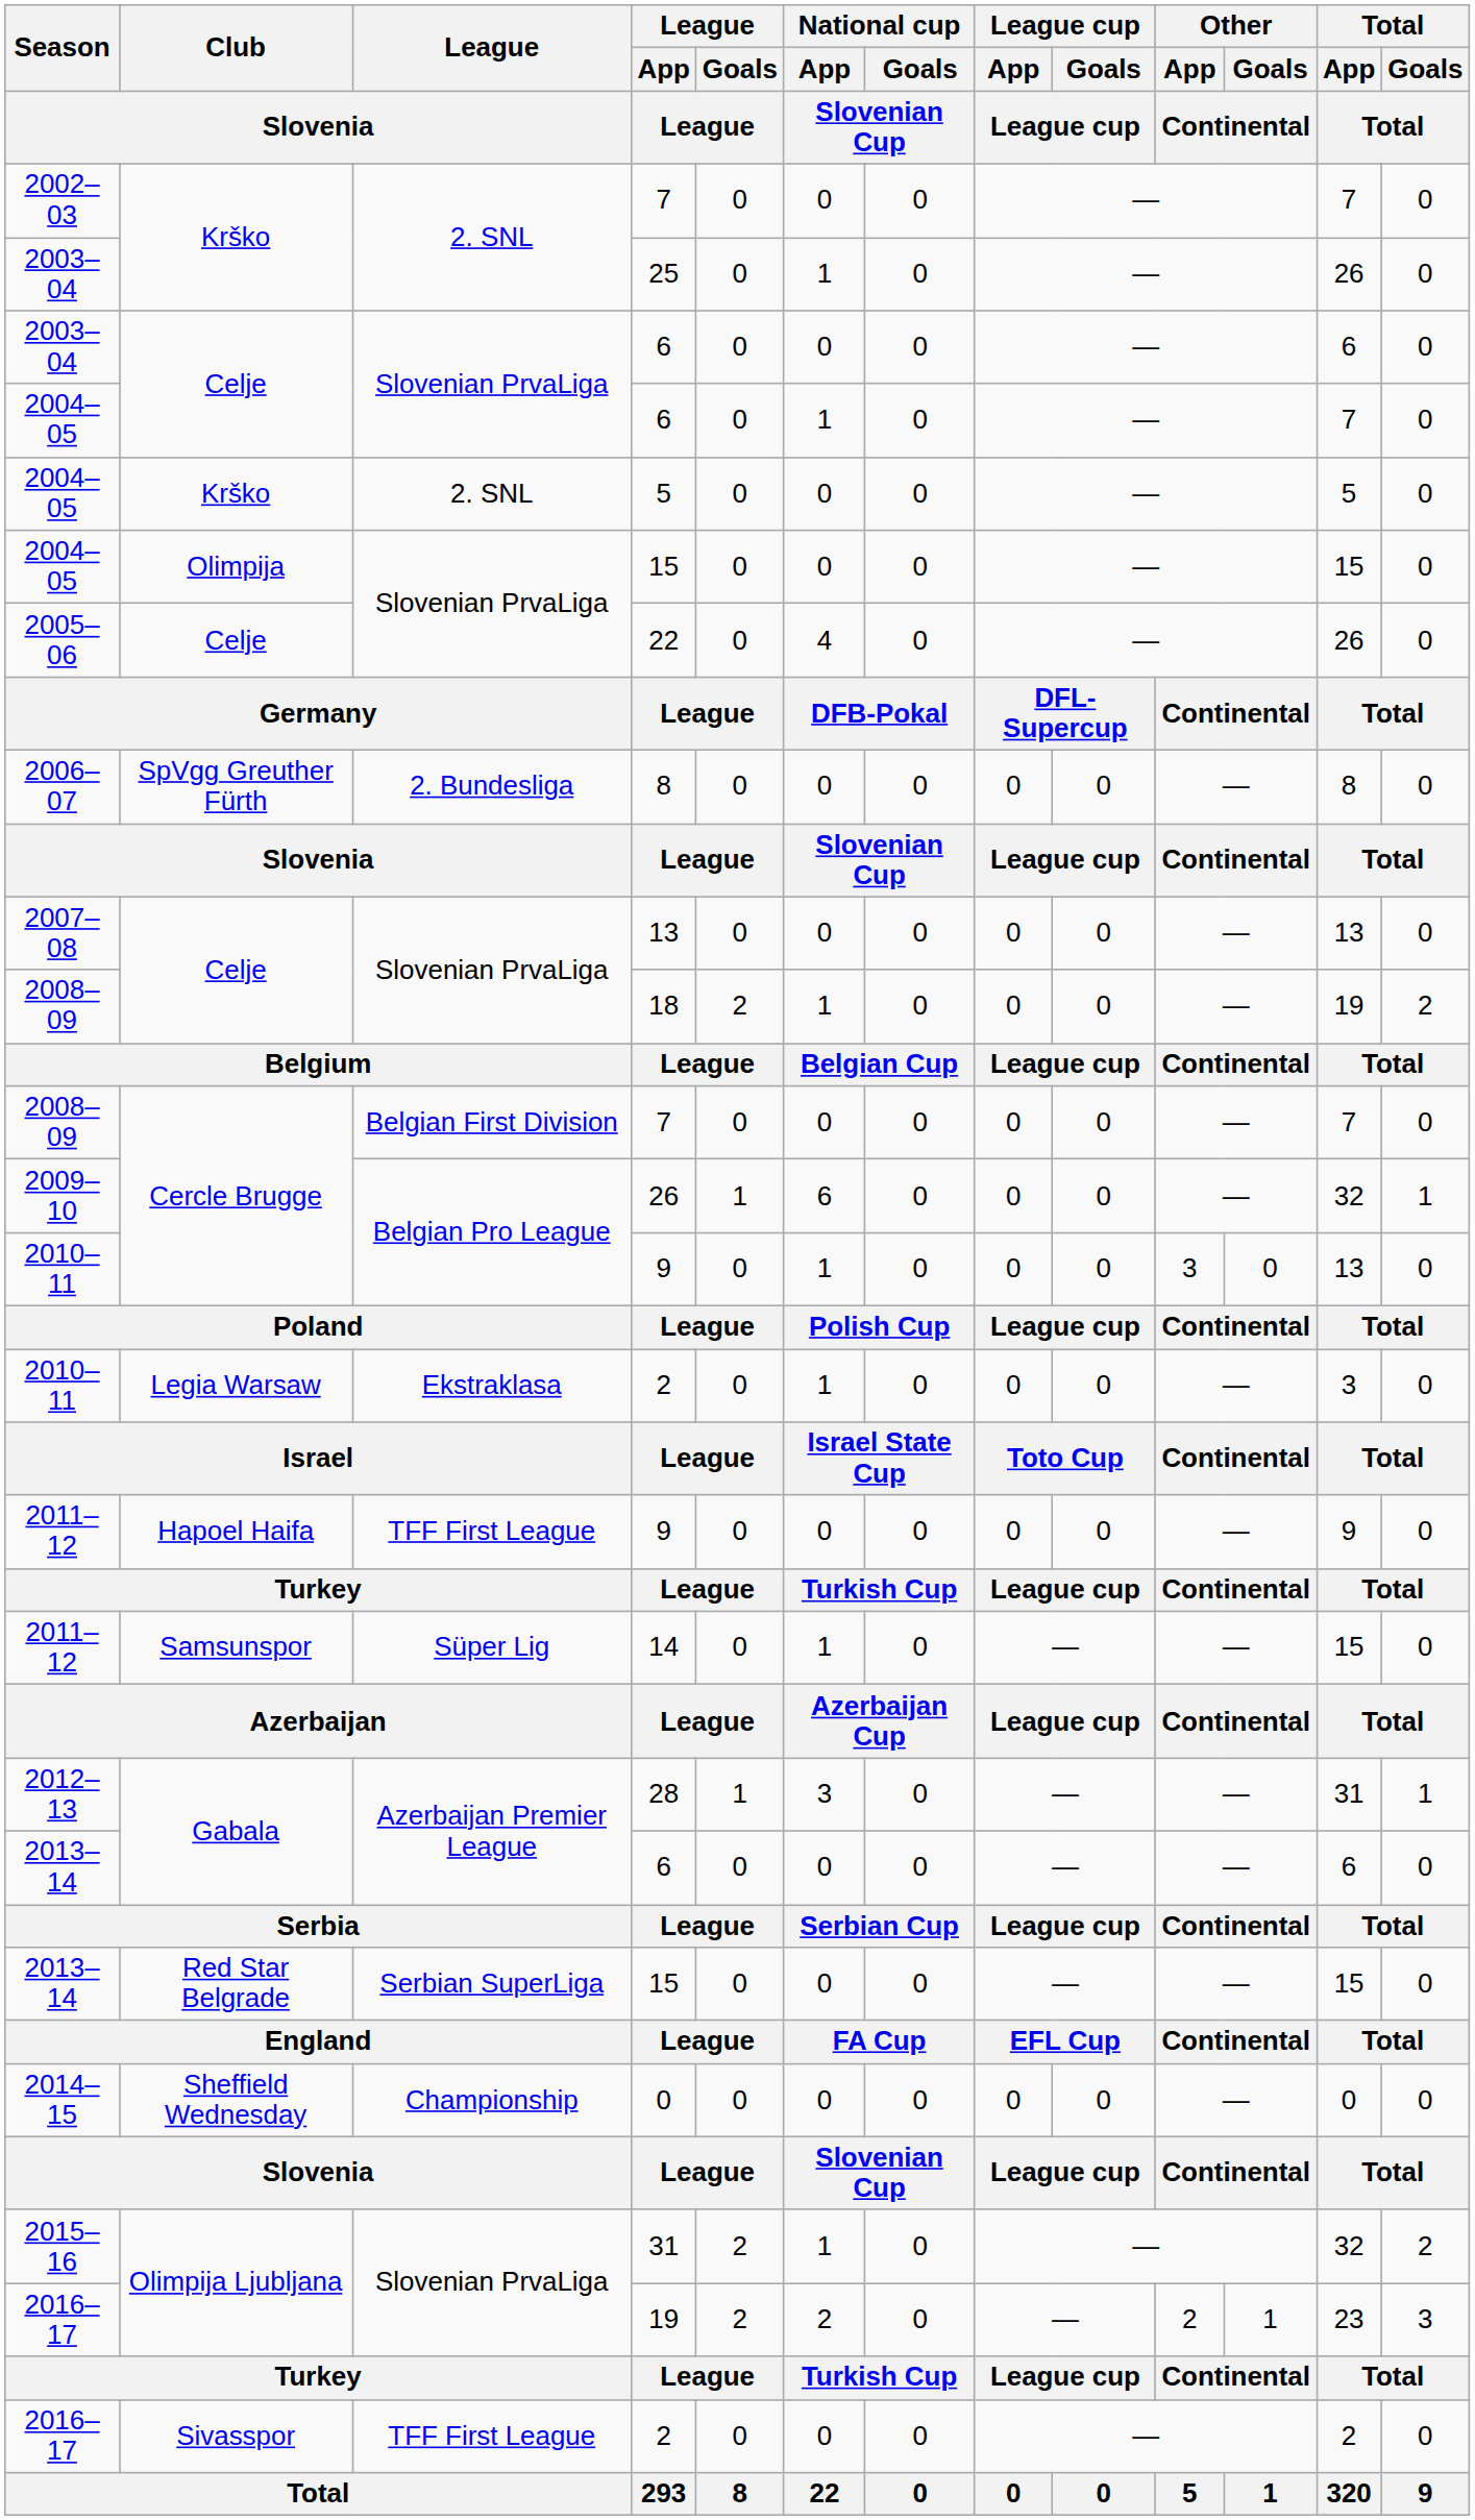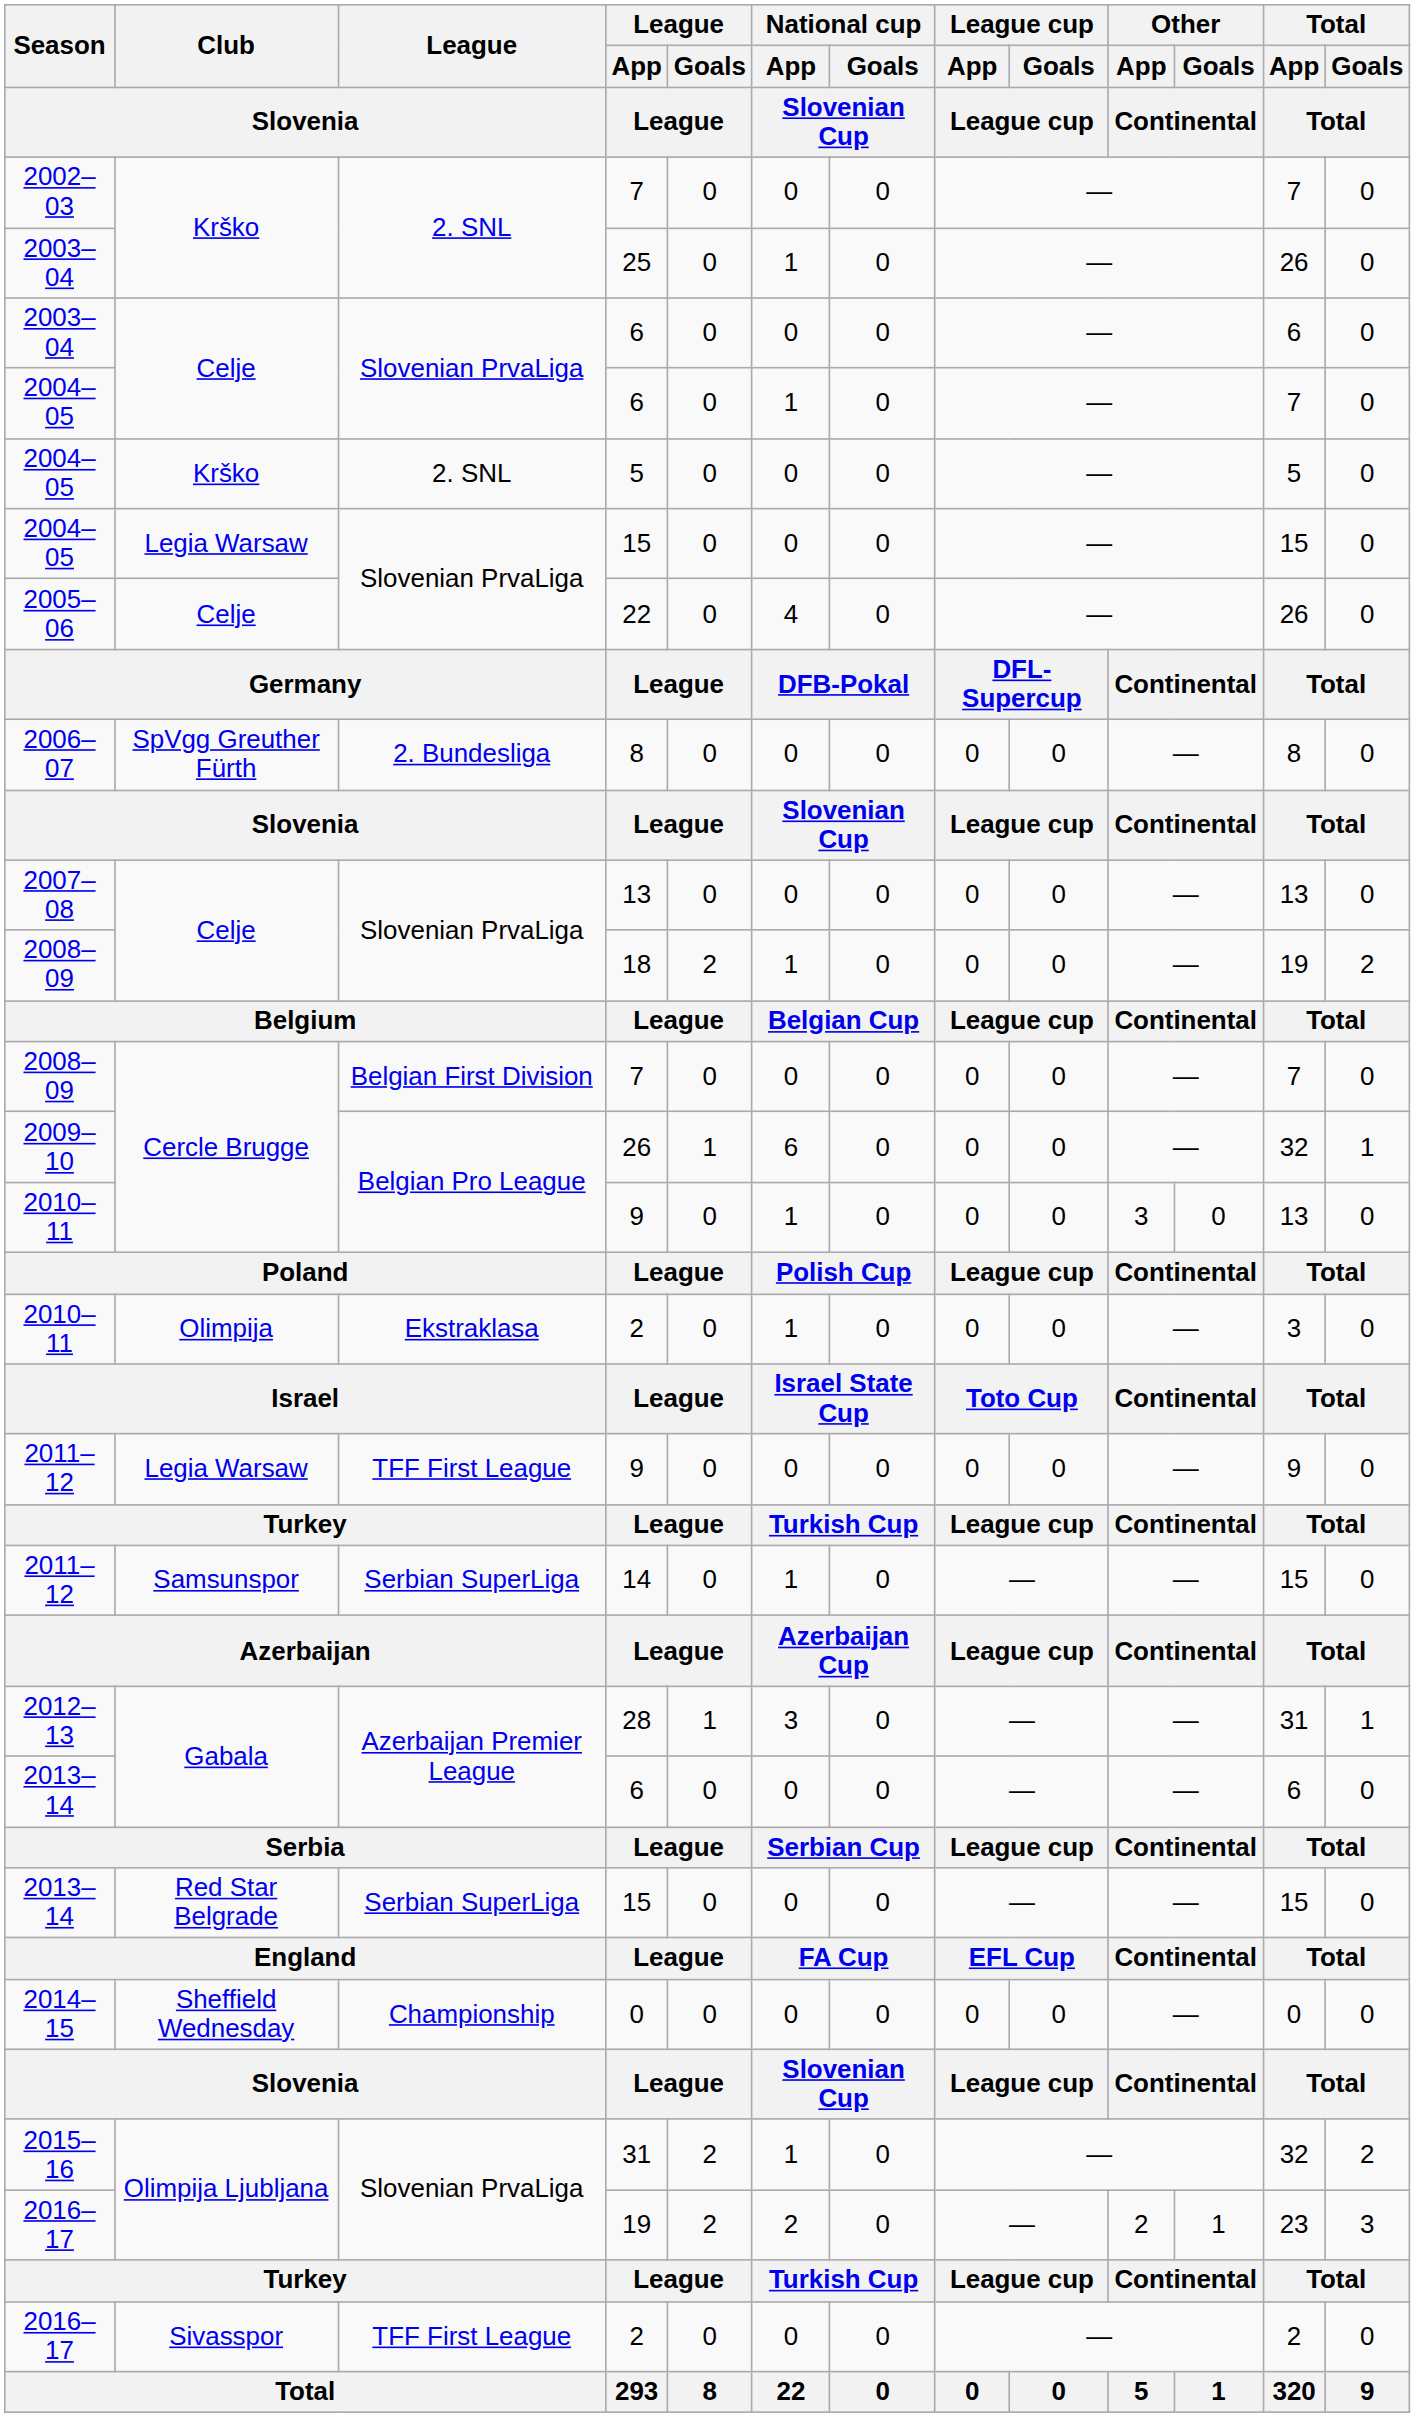 <table class="wikitable" style="text-align:center">
 <tr>
 <th rowspan=2>Season</th>
 <th ! rowspan=2>Club</th>
 <th ! rowspan=2>League</th>
 <th ! colspan=2>League</th>
 <th ! colspan=2>National cup</th>
 <th ! colspan=2>League cup</th>
 <th ! colspan=2>Other</th>
 <th colspan=3>Total</th>
 </tr>
 <tr>
 <th>App</th>
 <th>Goals</th>
 <th>App</th>
 <th>Goals</th>
 <th>App</th>
 <th>Goals</th>
 <th>App</th>
 <th>Goals</th>
 <th>App</th>
 <th>Goals</th>
 </tr>
 <tr>
 <th colspan=3>Slovenia</th>
 <th ! colspan=2>League</th>
 <th ! colspan=2><a href='#'>Slovenian Cup</a></th>
 <th ! colspan=2>League cup</th>
 <th ! colspan=2>Continental</th>
 <th colspan=3>Total</th>
 </tr>
 <tr align=center>
 <td><a href='#'>2002–03</a></td>
 <td rowspan="2"><a href='#'>Krško</a></td>
 <td rowspan="2"><a href='#'>2. SNL</a></td>
 <td>7</td>
 <td>0</td>
 <td>0</td>
 <td>0</td>
 <td colspan="4">—</td>
 <td>7</td>
 <td>0</td>
 </tr>
 <tr align=center>
 <td><a href='#'>2003–04</a></td>
 <td>25</td>
 <td>0</td>
 <td>1</td>
 <td>0</td>
 <td colspan="4">—</td>
 <td>26</td>
 <td>0</td>
 </tr>
 <tr align=center>
 <td><a href='#'>2003–04</a></td>
 <td rowspan="2"><a href='#'>Celje</a></td>
 <td rowspan="2"><a href='#'>Slovenian PrvaLiga</a></td>
 <td>6</td>
 <td>0</td>
 <td>0</td>
 <td>0</td>
 <td colspan="4">—</td>
 <td>6</td>
 <td>0</td>
 </tr>
 <tr align=center>
 <td><a href='#'>2004–05</a></td>
 <td>6</td>
 <td>0</td>
 <td>1</td>
 <td>0</td>
 <td colspan="4">—</td>
 <td>7</td>
 <td>0</td>
 </tr>
 <tr align=center>
 <td><a href='#'>2004–05</a></td>
 <td><a href='#'>Krško</a></td>
 <td>2. SNL</td>
 <td>5</td>
 <td>0</td>
 <td>0</td>
 <td>0</td>
 <td colspan="4">—</td>
 <td>5</td>
 <td>0</td>
 </tr>
 <tr align=center>
 <td><a href='#'>2004–05</a></td>
-<td><a href='#'>Olimpija</a></td>
+<td><a href='#'>Legia Warsaw</a></td>
 <td rowspan="2">Slovenian PrvaLiga</td>
 <td>15</td>
 <td>0</td>
 <td>0</td>
 <td>0</td>
 <td colspan="4">—</td>
 <td>15</td>
 <td>0</td>
 </tr>
 <tr align=center>
 <td><a href='#'>2005–06</a></td>
 <td><a href='#'>Celje</a></td>
 <td>22</td>
 <td>0</td>
 <td>4</td>
 <td>0</td>
 <td colspan="4">—</td>
 <td>26</td>
 <td>0</td>
 </tr>
 <tr>
 <th colspan=3>Germany</th>
 <th ! colspan=2>League</th>
 <th ! colspan=2><a href='#'>DFB-Pokal</a></th>
 <th ! colspan=2><a href='#'>DFL-Supercup</a></th>
 <th ! colspan=2>Continental</th>
 <th colspan=3>Total</th>
 </tr>
 <tr align=center>
 <td><a href='#'>2006–07</a></td>
 <td><a href='#'>SpVgg Greuther Fürth</a></td>
 <td><a href='#'>2. Bundesliga</a></td>
 <td>8</td>
 <td>0</td>
 <td>0</td>
 <td>0</td>
 <td>0</td>
 <td>0</td>
 <td colspan="2">—</td>
 <td>8</td>
 <td>0</td>
 </tr>
 <tr>
 <th colspan=3>Slovenia</th>
 <th ! colspan=2>League</th>
 <th ! colspan=2><a href='#'>Slovenian Cup</a></th>
 <th ! colspan=2>League cup</th>
 <th ! colspan=2>Continental</th>
 <th colspan=3>Total</th>
 </tr>
 <tr align=center>
 <td><a href='#'>2007–08</a></td>
 <td rowspan="2"><a href='#'>Celje</a></td>
 <td rowspan="2">Slovenian PrvaLiga</td>
 <td>13</td>
 <td>0</td>
 <td>0</td>
 <td>0</td>
 <td>0</td>
 <td>0</td>
 <td colspan="2">—</td>
 <td>13</td>
 <td>0</td>
 </tr>
 <tr align=center>
 <td><a href='#'>2008–09</a></td>
 <td>18</td>
 <td>2</td>
 <td>1</td>
 <td>0</td>
 <td>0</td>
 <td>0</td>
 <td colspan="2">—</td>
 <td>19</td>
 <td>2</td>
 </tr>
 <tr>
 <th colspan=3>Belgium</th>
 <th ! colspan=2>League</th>
 <th ! colspan=2><a href='#'>Belgian Cup</a></th>
 <th ! colspan=2>League cup</th>
 <th ! colspan=2>Continental</th>
 <th colspan=3>Total</th>
 </tr>
 <tr align=center>
 <td><a href='#'>2008–09</a></td>
 <td rowspan="3"><a href='#'>Cercle Brugge</a></td>
 <td><a href='#'>Belgian First Division</a></td>
 <td>7</td>
 <td>0</td>
 <td>0</td>
 <td>0</td>
 <td>0</td>
 <td>0</td>
 <td colspan="2">—</td>
 <td>7</td>
 <td>0</td>
 </tr>
 <tr align=center>
 <td><a href='#'>2009–10</a></td>
 <td rowspan="2"><a href='#'>Belgian Pro League</a></td>
 <td>26</td>
 <td>1</td>
 <td>6</td>
 <td>0</td>
 <td>0</td>
 <td>0</td>
 <td colspan="2">—</td>
 <td>32</td>
 <td>1</td>
 </tr>
 <tr align=center>
 <td><a href='#'>2010–11</a></td>
 <td>9</td>
 <td>0</td>
 <td>1</td>
 <td>0</td>
 <td>0</td>
 <td>0</td>
 <td>3</td>
 <td>0</td>
 <td>13</td>
 <td>0</td>
 </tr>
 <tr>
 <th colspan=3>Poland</th>
 <th ! colspan=2>League</th>
 <th ! colspan=2><a href='#'>Polish Cup</a></th>
 <th ! colspan=2>League cup</th>
 <th ! colspan=2>Continental</th>
 <th colspan=3>Total</th>
 </tr>
 <tr align=center>
 <td><a href='#'>2010–11</a></td>
-<td><a href='#'>Legia Warsaw</a></td>
+<td><a href='#'>Olimpija</a></td>
 <td><a href='#'>Ekstraklasa</a></td>
 <td>2</td>
 <td>0</td>
 <td>1</td>
 <td>0</td>
 <td>0</td>
 <td>0</td>
 <td colspan="2">—</td>
 <td>3</td>
 <td>0</td>
 </tr>
 <tr>
 <th colspan=3>Israel</th>
 <th ! colspan=2>League</th>
 <th ! colspan=2><a href='#'>Israel State Cup</a></th>
 <th ! colspan=2><a href='#'>Toto Cup</a></th>
 <th ! colspan=2>Continental</th>
 <th colspan=3>Total</th>
 </tr>
 <tr align=center>
 <td><a href='#'>2011–12</a></td>
-<td><a href='#'>Hapoel Haifa</a></td>
+<td><a href='#'>Legia Warsaw</a></td>
 <td><a href='#'>TFF First League</a></td>
 <td>9</td>
 <td>0</td>
 <td>0</td>
 <td>0</td>
 <td>0</td>
 <td>0</td>
 <td colspan="2">—</td>
 <td>9</td>
 <td>0</td>
 </tr>
 <tr>
 <th colspan=3>Turkey</th>
 <th ! colspan=2>League</th>
 <th ! colspan=2><a href='#'>Turkish Cup</a></th>
 <th ! colspan=2>League cup</th>
 <th ! colspan=2>Continental</th>
 <th colspan=3>Total</th>
 </tr>
 <tr align=center>
 <td><a href='#'>2011–12</a></td>
 <td><a href='#'>Samsunspor</a></td>
-<td><a href='#'>Süper Lig</a></td>
+<td><a href='#'>Serbian SuperLiga</a></td>
 <td>14</td>
 <td>0</td>
 <td>1</td>
 <td>0</td>
 <td colspan="2">—</td>
 <td colspan="2">—</td>
 <td>15</td>
 <td>0</td>
 </tr>
 <tr>
 <th colspan=3>Azerbaijan</th>
 <th ! colspan=2>League</th>
 <th ! colspan=2><a href='#'>Azerbaijan Cup</a></th>
 <th ! colspan=2>League cup</th>
 <th ! colspan=2>Continental</th>
 <th colspan=3>Total</th>
 </tr>
 <tr align=center>
 <td><a href='#'>2012–13</a></td>
 <td rowspan="2"><a href='#'>Gabala</a></td>
 <td rowspan="2"><a href='#'>Azerbaijan Premier League</a></td>
 <td>28</td>
 <td>1</td>
 <td>3</td>
 <td>0</td>
 <td colspan="2">—</td>
 <td colspan="2">—</td>
 <td>31</td>
 <td>1</td>
 </tr>
 <tr align=center>
 <td><a href='#'>2013–14</a></td>
 <td>6</td>
 <td>0</td>
 <td>0</td>
 <td>0</td>
 <td colspan="2">—</td>
 <td colspan="2">—</td>
 <td>6</td>
 <td>0</td>
 </tr>
 <tr>
 <th colspan=3>Serbia</th>
 <th ! colspan=2>League</th>
 <th ! colspan=2><a href='#'>Serbian Cup</a></th>
 <th ! colspan=2>League cup</th>
 <th ! colspan=2>Continental</th>
 <th colspan=3>Total</th>
 </tr>
 <tr align=center>
 <td><a href='#'>2013–14</a></td>
 <td><a href='#'>Red Star Belgrade</a></td>
 <td><a href='#'>Serbian SuperLiga</a></td>
 <td>15</td>
 <td>0</td>
 <td>0</td>
 <td>0</td>
 <td colspan="2">—</td>
 <td colspan="2">—</td>
 <td>15</td>
 <td>0</td>
 </tr>
 <tr>
 <th colspan=3>England</th>
 <th ! colspan=2>League</th>
 <th ! colspan=2><a href='#'>FA Cup</a></th>
 <th ! colspan=2><a href='#'>EFL Cup</a></th>
 <th ! colspan=2>Continental</th>
 <th colspan=3>Total</th>
 </tr>
 <tr align=center>
 <td><a href='#'>2014–15</a></td>
 <td><a href='#'>Sheffield Wednesday</a></td>
 <td><a href='#'>Championship</a></td>
 <td>0</td>
 <td>0</td>
 <td>0</td>
 <td>0</td>
 <td>0</td>
 <td>0</td>
 <td colspan="2">—</td>
 <td>0</td>
 <td>0</td>
 </tr>
 <tr>
 <th colspan=3>Slovenia</th>
 <th ! colspan=2>League</th>
 <th ! colspan=2><a href='#'>Slovenian Cup</a></th>
 <th ! colspan=2>League cup</th>
 <th ! colspan=2>Continental</th>
 <th colspan=3>Total</th>
 </tr>
 <tr align=center>
 <td><a href='#'>2015–16</a></td>
 <td rowspan="2"><a href='#'>Olimpija Ljubljana</a></td>
 <td rowspan="2">Slovenian PrvaLiga</td>
 <td>31</td>
 <td>2</td>
 <td>1</td>
 <td>0</td>
 <td colspan="4">—</td>
 <td>32</td>
 <td>2</td>
 </tr>
 <tr align=center>
 <td><a href='#'>2016–17</a></td>
 <td>19</td>
 <td>2</td>
 <td>2</td>
 <td>0</td>
 <td colspan="2">—</td>
 <td>2</td>
 <td>1</td>
 <td>23</td>
 <td>3</td>
 </tr>
 <tr align=center>
 <th colspan=3>Turkey</th>
 <th ! colspan=2>League</th>
 <th ! colspan=2><a href='#'>Turkish Cup</a></th>
 <th ! colspan=2>League cup</th>
 <th ! colspan=2>Continental</th>
 <th colspan=3>Total</th>
 </tr>
 <tr align=center>
 <td><a href='#'>2016–17</a></td>
 <td><a href='#'>Sivasspor</a></td>
 <td><a href='#'>TFF First League</a></td>
 <td>2</td>
 <td>0</td>
 <td>0</td>
 <td>0</td>
 <td colspan="4">—</td>
 <td>2</td>
 <td>0</td>
 </tr>
 <tr align=center>
 <th colspan="3">Total</th>
 <th>293</th>
 <th>8</th>
 <th>22</th>
 <th>0</th>
 <th>0</th>
 <th>0</th>
 <th>5</th>
 <th>1</th>
 <th>320</th>
 <th>9</th>
 </tr>
 </table>
